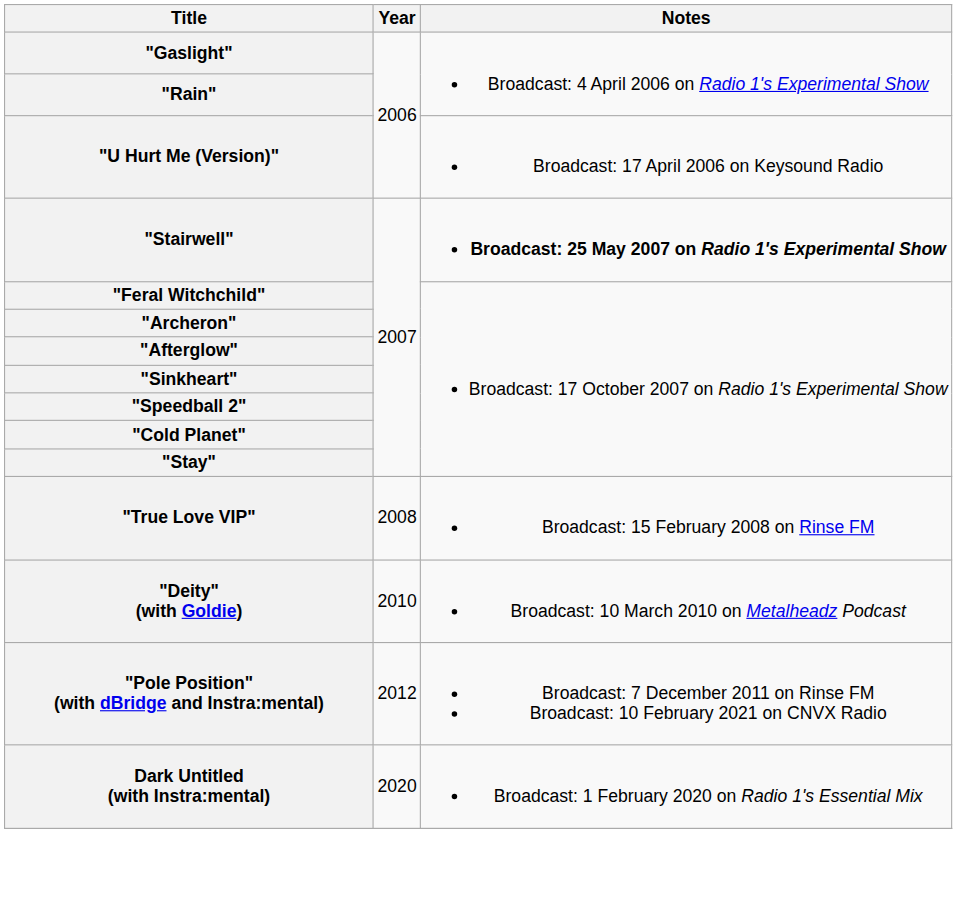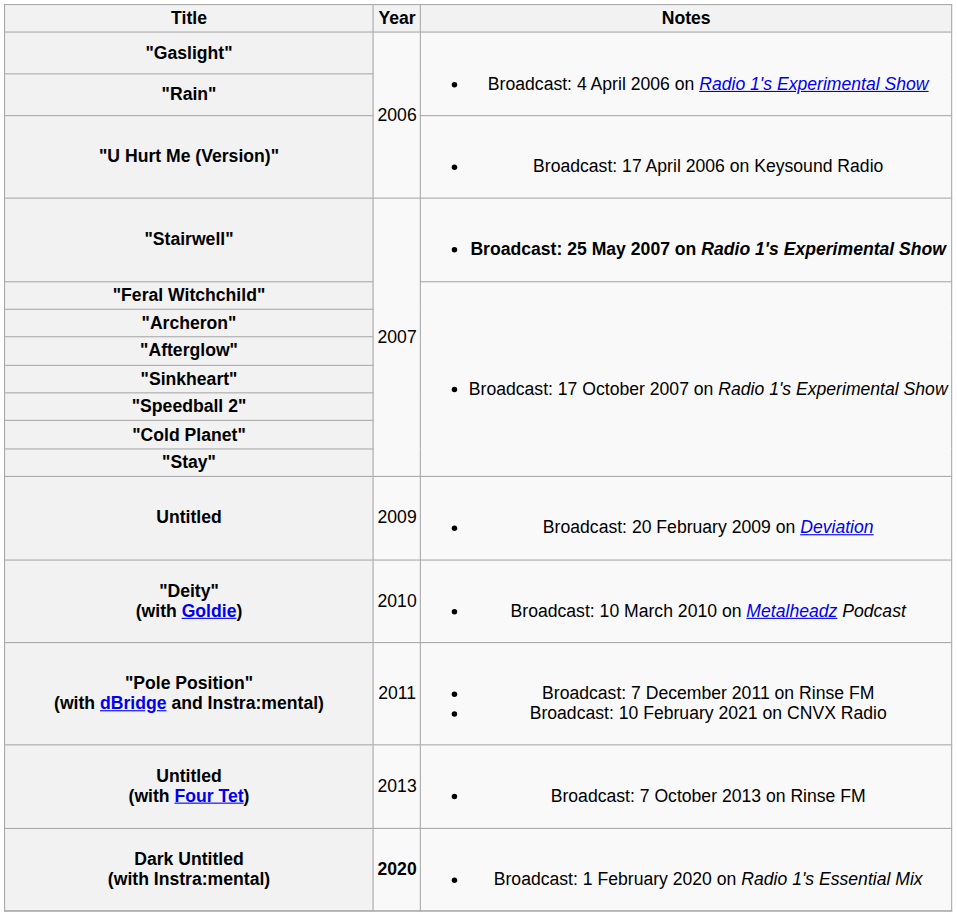 <table class="wikitable plainrowheaders" style="text-align:center;" border="1">
 <tr>
 <th scope="col" style="width:20.5em;">Title</th>
 <th scope="col">Year</th>
 <th scope="col">Notes</th>
 </tr>
 <tr>
 <th scope="row">"Gaslight"</th>
 <td rowspan="3">2006</td>
 <td rowspan="2"><br><ul><li>Broadcast: 4 April 2006 on <em><a href='#'>Radio 1's Experimental Show</a></em></li></ul></td>
 </tr>
 <tr>
 <th scope="row"! scope="row">"Rain"</th>
 </tr>
 <tr>
 <th scope="row"! scope="row">"U Hurt Me (Version)"</th>
 <td><br><ul><li>Broadcast: 17 April 2006 on Keysound Radio</li></ul></td>
 </tr>
 <tr>
 <th scope="row">"Stairwell"</th>
 <td rowspan="8">2007</td>
 <td><strong><br><ul><li>Broadcast: 25 May 2007 on <em>Radio 1's Experimental Show</em></li></ul></strong></td>
 </tr>
 <tr>
 <th scope="row">"Feral Witchchild"</th>
 <td rowspan="7"><br><ul><li>Broadcast: 17 October 2007 on <em>Radio 1's Experimental Show</em></li></ul></td>
 </tr>
 <tr>
 <th scope="row">"Archeron"</th>
 </tr>
 <tr>
 <th scope="row">"Afterglow"</th>
 </tr>
 <tr>
 <th scope="row">"Sinkheart"</th>
 </tr>
 <tr>
 <th scope="row">"Speedball 2"</th>
 </tr>
 <tr>
 <th scope="row">"Cold Planet"</th>
 </tr>
 <tr>
 <th scope="row">"Stay"</th>
 </tr>
 <tr>
-<th scope="row">"True Love VIP"</th>
-<td>2008</td>
-<td><br><ul><li>Broadcast: 15 February 2008 on <a href='#'>Rinse FM</a></li></ul></td>
+<th scope="row">Untitled</th>
+<td>2009</td>
+<td><br><ul><li>Broadcast: 20 February 2009 on <em><a href='#'>Deviation</a></em></li></ul></td>
 </tr>
 <tr>
 <th scope="row">"Deity"<br><span>(with <a href='#'>Goldie</a>)</span></th>
 <td>2010</td>
 <td><br><ul><li>Broadcast: 10 March 2010 on <em><a href='#'>Metalheadz</a> Podcast</em></li></ul></td>
 </tr>
 <tr>
 <th scope="row">"Pole Position"<br><span>(with <a href='#'>dBridge</a> and Instra:mental)</span></th>
-<td>2012</td>
+<td>2011</td>
 <td><br><ul><li>Broadcast: 7 December 2011 on Rinse FM</li><li>Broadcast: 10 February 2021 on CNVX Radio</li></ul></td>
 </tr>
 <tr>
+<th scope="row">Untitled<br><span>(with <a href='#'>Four Tet</a>)</span></th>
+<td>2013</td>
+<td><br><ul><li>Broadcast: 7 October 2013 on Rinse FM</li></ul></td>
+</tr>
+<tr>
 <th scope="row">Dark Untitled<br><span>(with Instra:mental)</span></th>
-<td>2020</td>
+<td><strong>2020</strong></td>
 <td><br><ul><li>Broadcast: 1 February 2020 on <em>Radio 1's Essential Mix</em></li></ul></td>
 </tr>
 <tr>
 </tr>
 </table>
